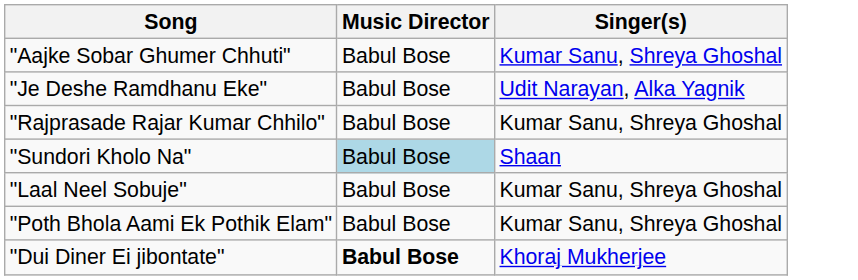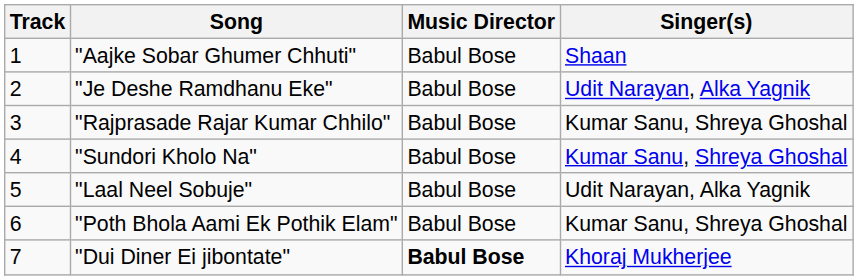 <table class="wikitable" style="font-size:95%;">
 <tr>
+<th>Track</th>
 <th>Song</th>
 <th>Music Director</th>
 <th>Singer(s)</th>
 </tr>
 <tr>
+<td>1</td>
 <td>"Aajke Sobar Ghumer Chhuti"</td>
 <td>Babul Bose</td>
-<td><a href='#'>Kumar Sanu</a>, <a href='#'>Shreya Ghoshal</a></td>
+<td><a href='#'>Shaan</a></td>
 </tr>
 <tr>
+<td>2</td>
 <td>"Je Deshe Ramdhanu Eke"</td>
 <td>Babul Bose</td>
 <td><a href='#'>Udit Narayan</a>, <a href='#'>Alka Yagnik</a></td>
 </tr>
 <tr>
+<td>3</td>
 <td>"Rajprasade Rajar Kumar Chhilo"</td>
 <td>Babul Bose</td>
 <td>Kumar Sanu, Shreya Ghoshal</td>
 </tr>
 <tr>
+<td>4</td>
 <td>"Sundori Kholo Na"</td>
-<td style="background: lightblue;">Babul Bose</td>
-<td><a href='#'>Shaan</a></td>
+<td>Babul Bose</td>
+<td><a href='#'>Kumar Sanu</a>, <a href='#'>Shreya Ghoshal</a></td>
 </tr>
 <tr>
+<td>5</td>
 <td>"Laal Neel Sobuje"</td>
 <td>Babul Bose</td>
-<td>Kumar Sanu, Shreya Ghoshal</td>
+<td>Udit Narayan, Alka Yagnik</td>
 </tr>
 <tr>
+<td>6</td>
 <td>"Poth Bhola Aami Ek Pothik Elam"</td>
 <td>Babul Bose</td>
 <td>Kumar Sanu, Shreya Ghoshal</td>
 </tr>
 <tr>
+<td>7</td>
 <td>"Dui Diner Ei jibontate"</td>
 <td><strong>Babul Bose</strong></td>
 <td><a href='#'>Khoraj Mukherjee</a></td>
 </tr>
 </table>
